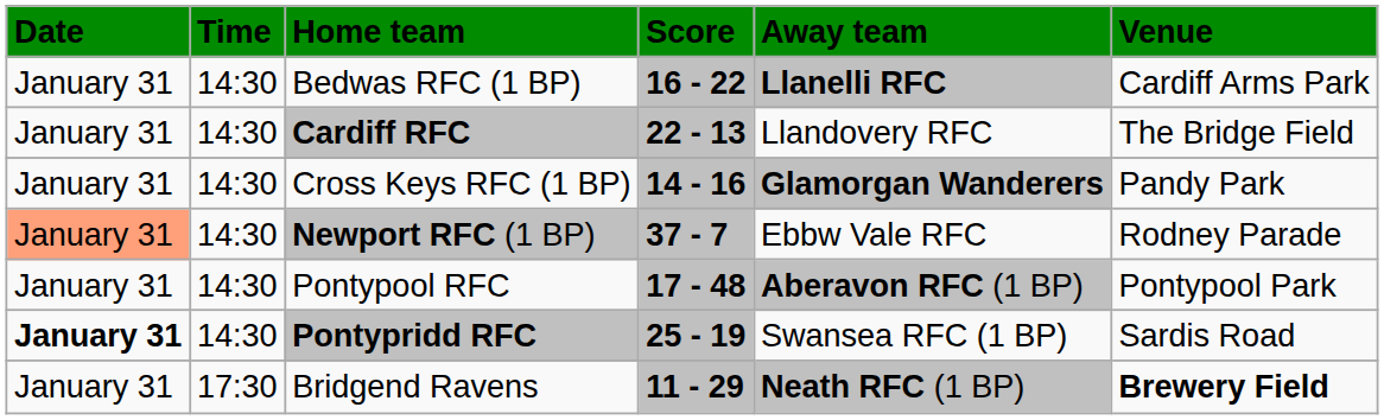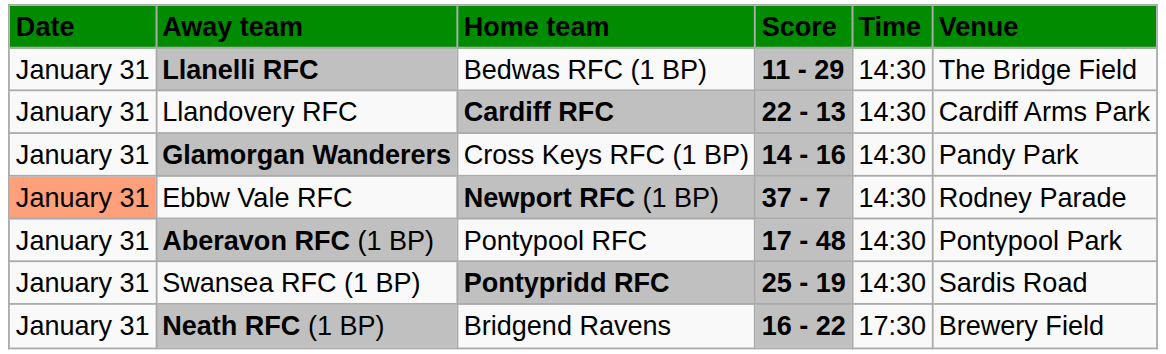 <table class="wikitable" style="margin:0.5em auto; font-size:95%">
 <tr bgcolor="#008B00">
 <td><strong>Date</strong></td>
-<td><strong>Time</strong></td>
+<td><strong>Away team</strong></td>
 <td><strong>Home team</strong></td>
 <td><strong>Score</strong></td>
-<td><strong>Away team</strong></td>
+<td><strong>Time</strong></td>
 <td><strong>Venue</strong></td>
 </tr>
 <tr>
 <td>January 31</td>
+<td bgcolor="silver"><strong>Llanelli RFC</strong></td>
+<td>Bedwas RFC (1 BP)</td>
+<td bgcolor="silver"><strong>11 - 29</strong></td>
 <td>14:30</td>
-<td>Bedwas RFC (1 BP)</td>
-<td bgcolor="silver"><strong>16 - 22</strong></td>
-<td bgcolor="silver"><strong>Llanelli RFC</strong></td>
+<td>The Bridge Field</td>
+</tr>
+<tr>
+<td>January 31</td>
+<td>Llandovery RFC</td>
+<td bgcolor="silver"><strong>Cardiff RFC</strong></td>
+<td bgcolor="silver"><strong>22 - 13</strong></td>
+<td>14:30</td>
 <td>Cardiff Arms Park</td>
 </tr>
 <tr>
 <td>January 31</td>
-<td>14:30</td>
-<td bgcolor="silver"><strong>Cardiff RFC</strong></td>
-<td bgcolor="silver"><strong>22 - 13</strong></td>
-<td>Llandovery RFC</td>
-<td>The Bridge Field</td>
-</tr>
-<tr>
-<td>January 31</td>
-<td>14:30</td>
+<td bgcolor="silver"><strong>Glamorgan Wanderers</strong></td>
 <td>Cross Keys RFC (1 BP)</td>
 <td bgcolor="silver"><strong>14 - 16</strong></td>
-<td bgcolor="silver"><strong>Glamorgan Wanderers</strong></td>
+<td>14:30</td>
 <td>Pandy Park</td>
 </tr>
 <tr>
 <td style="background: lightsalmon;">January 31</td>
-<td>14:30</td>
+<td>Ebbw Vale RFC</td>
 <td bgcolor="silver"><strong>Newport RFC</strong> (1 BP)</td>
 <td bgcolor="silver"><strong>37 - 7</strong></td>
-<td>Ebbw Vale RFC</td>
+<td>14:30</td>
 <td>Rodney Parade</td>
 </tr>
 <tr>
 <td>January 31</td>
-<td>14:30</td>
+<td bgcolor="silver"><strong>Aberavon RFC</strong> (1 BP)</td>
 <td>Pontypool RFC</td>
 <td bgcolor="silver"><strong>17 - 48</strong></td>
-<td bgcolor="silver"><strong>Aberavon RFC</strong> (1 BP)</td>
+<td>14:30</td>
 <td>Pontypool Park</td>
 </tr>
 <tr>
-<td><strong>January 31</strong></td>
-<td>14:30</td>
+<td>January 31</td>
+<td>Swansea RFC (1 BP)</td>
 <td bgcolor="silver"><strong>Pontypridd RFC</strong></td>
 <td bgcolor="silver"><strong>25 - 19</strong></td>
-<td>Swansea RFC (1 BP)</td>
+<td>14:30</td>
 <td>Sardis Road</td>
 </tr>
 <tr>
 <td>January 31</td>
+<td bgcolor="silver"><strong>Neath RFC</strong> (1 BP)</td>
+<td>Bridgend Ravens</td>
+<td bgcolor="silver"><strong>16 - 22</strong></td>
 <td>17:30</td>
-<td>Bridgend Ravens</td>
-<td bgcolor="silver"><strong>11 - 29</strong></td>
-<td bgcolor="silver"><strong>Neath RFC</strong> (1 BP)</td>
-<td><strong>Brewery Field</strong></td>
+<td>Brewery Field</td>
 </tr>
 </table>
